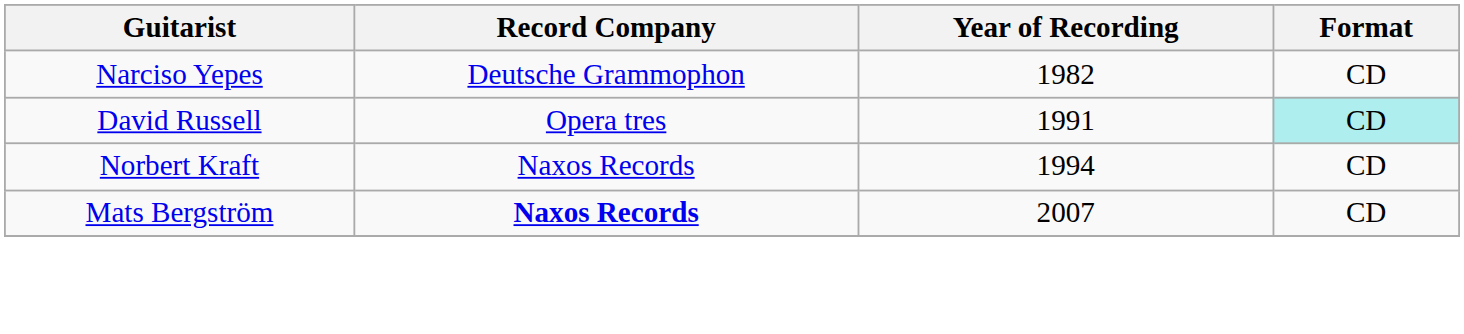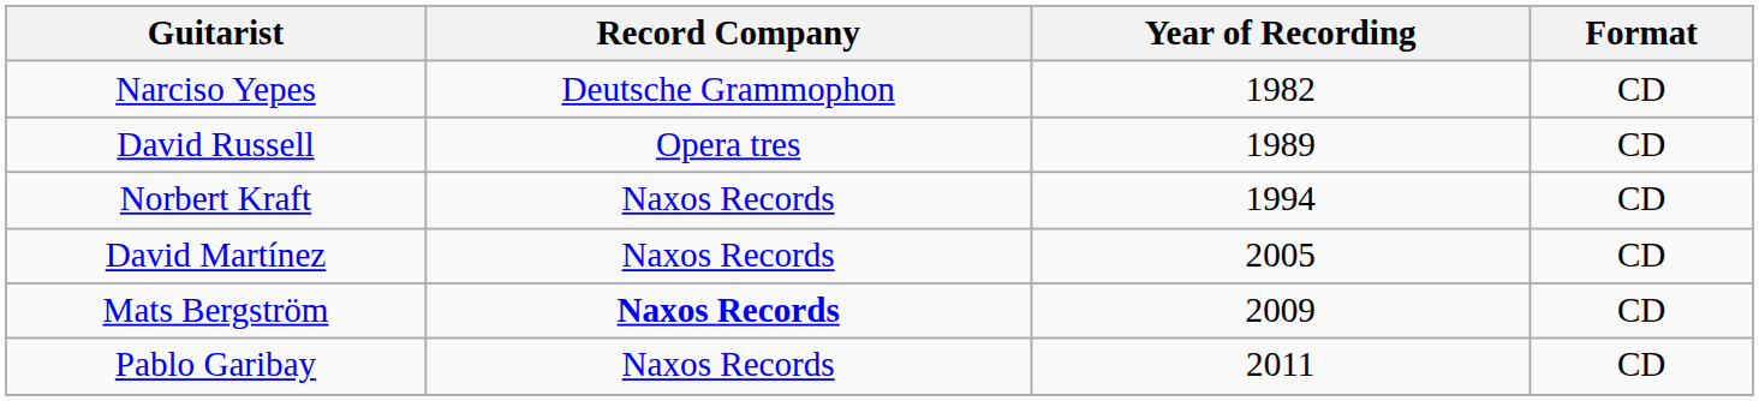 <table class="wikitable" width="800px">
 <tr>
 <th align="center">Guitarist</th>
 <th align="center">Record Company</th>
 <th align="center">Year of Recording</th>
 <th align="center">Format</th>
 </tr>
 <tr>
 <td align="center"><a href='#'>Narciso Yepes</a></td>
 <td align="center"><a href='#'>Deutsche Grammophon</a></td>
 <td align="center">1982</td>
 <td align="center">CD</td>
 </tr>
 <tr>
 <td align="center"><a href='#'>David Russell</a></td>
 <td align="center"><a href='#'>Opera tres</a></td>
-<td align="center">1991</td>
-<td align="center" style="background: paleturquoise;">CD</td>
+<td align="center">1989</td>
+<td align="center">CD</td>
 </tr>
 <tr>
 <td align="center"><a href='#'>Norbert Kraft</a></td>
 <td align="center"><a href='#'>Naxos Records</a></td>
 <td align="center">1994</td>
 <td align="center">CD</td>
 </tr>
 <tr>
+<td align="center"><a href='#'>David Martínez</a></td>
+<td align="center"><a href='#'>Naxos Records</a></td>
+<td align="center">2005</td>
+<td align="center">CD</td>
+</tr>
+<tr>
 <td align="center"><a href='#'>Mats Bergström</a></td>
 <td align="center"><strong><a href='#'>Naxos Records</a></strong></td>
-<td align="center">2007</td>
+<td align="center">2009</td>
+<td align="center">CD</td>
+</tr>
+<tr>
+<td align="center"><a href='#'>Pablo Garibay</a></td>
+<td align="center"><a href='#'>Naxos Records</a></td>
+<td align="center">2011</td>
 <td align="center">CD</td>
 </tr>
 <tr>
 </tr>
 </table>
